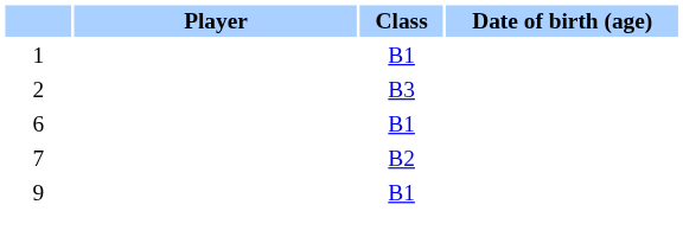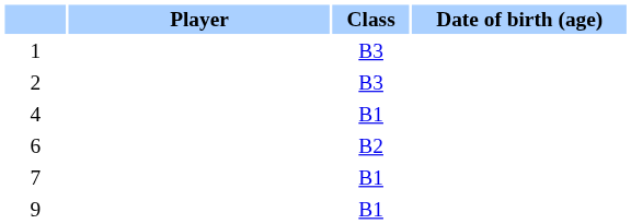 <table class="sortable" border="0" cellspacing="2" cellpadding="2">
 <tr style="background-color:#AAD0FF">
 <th width=8%></th>
 <th width=34%>Player</th>
 <th width=10%>Class</th>
 <th width=28%>Date of birth (age)</th>
 </tr>
 <tr>
 <td style="text-align: center;">1</td>
 <td></td>
-<td style="text-align: center;"><a href='#'>B1</a></td>
+<td style="text-align: center;"><a href='#'>B3</a></td>
 <td style="text-align: center;"></td>
 </tr>
 <tr>
 <td style="text-align: center;">2</td>
 <td></td>
 <td style="text-align: center;"><a href='#'>B3</a></td>
 <td style="text-align: center;"></td>
 </tr>
 <tr>
-<td style="text-align: center;">6</td>
+<td style="text-align: center;">4</td>
 <td></td>
 <td style="text-align: center;"><a href='#'>B1</a></td>
 <td style="text-align: center;"></td>
 </tr>
 <tr>
+<td style="text-align: center;">6</td>
+<td></td>
+<td style="text-align: center;"><a href='#'>B2</a></td>
+<td style="text-align: center;"></td>
+</tr>
+<tr>
 <td style="text-align: center;">7</td>
 <td></td>
-<td style="text-align: center;"><a href='#'>B2</a></td>
+<td style="text-align: center;"><a href='#'>B1</a></td>
 <td style="text-align: center;"></td>
 </tr>
 <tr>
 <td style="text-align: center;">9</td>
 <td></td>
 <td style="text-align: center;"><a href='#'>B1</a></td>
 <td style="text-align: center;"></td>
 </tr>
 </table>
